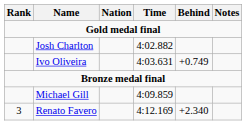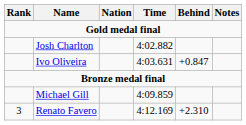 <table class="wikitable" style="text-align:center">
 <tr>
 <th>Rank</th>
 <th>Name</th>
 <th>Nation</th>
 <th>Time</th>
 <th>Behind</th>
 <th>Notes</th>
 </tr>
 <tr>
 <td colspan=6><strong>Gold medal final</strong></td>
 </tr>
 <tr>
 <td></td>
 <td align=left><a href='#'>Josh Charlton</a></td>
 <td align=left></td>
 <td>4:02.882</td>
 <td></td>
 <td></td>
 </tr>
 <tr>
 <td></td>
 <td align=left><a href='#'>Ivo Oliveira</a></td>
 <td align=left></td>
 <td>4:03.631</td>
-<td>+0.749</td>
+<td>+0.847</td>
 <td></td>
 </tr>
 <tr>
 <td colspan=6><strong>Bronze medal final</strong></td>
 </tr>
 <tr>
 <td></td>
 <td align=left><a href='#'>Michael Gill</a></td>
 <td align=left></td>
 <td>4:09.859</td>
 <td></td>
 <td></td>
 </tr>
 <tr>
 <td>3</td>
 <td align=left><a href='#'>Renato Favero</a></td>
 <td align=left></td>
 <td>4:12.169</td>
-<td>+2.340</td>
+<td>+2.310</td>
 <td></td>
 </tr>
 </table>
